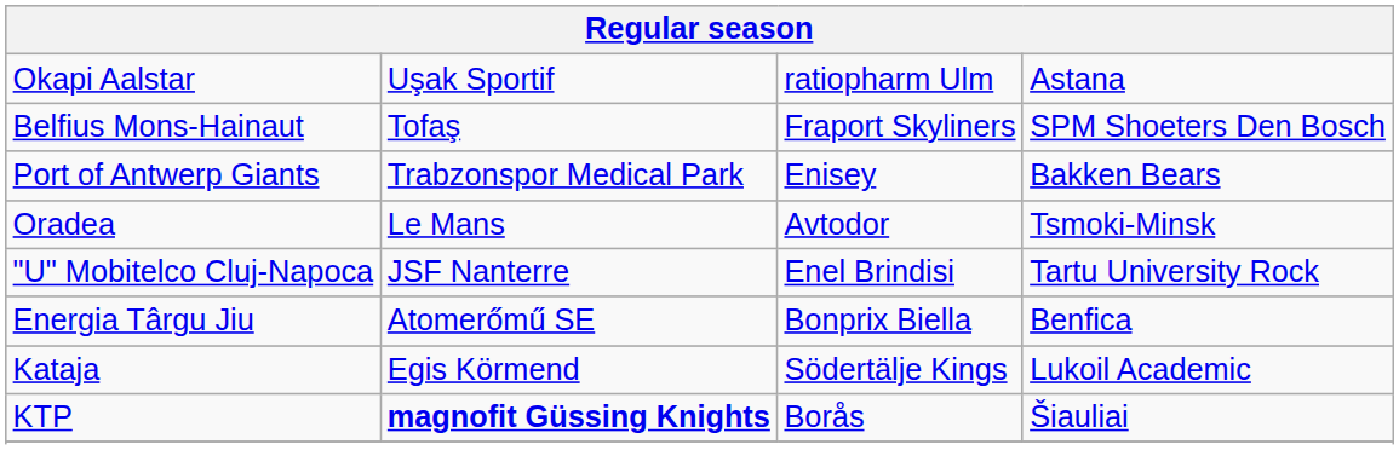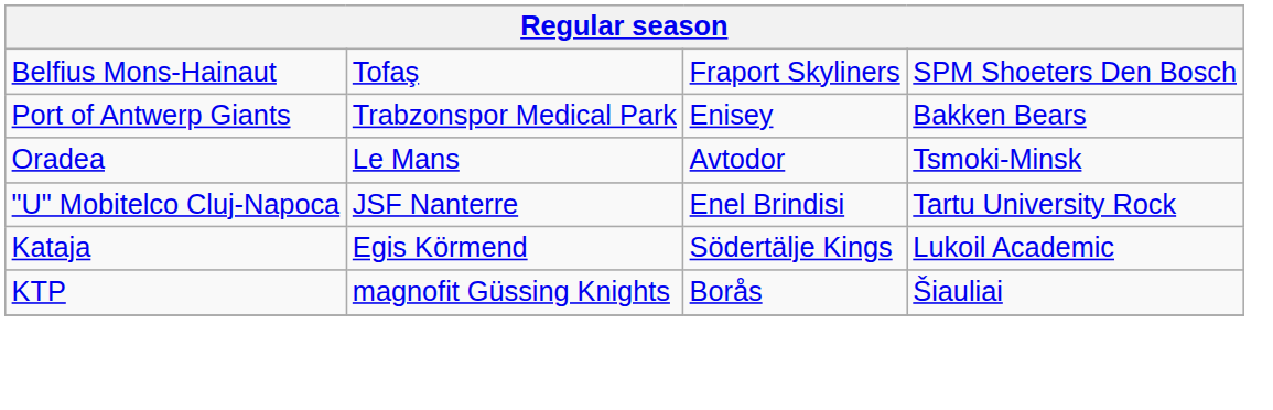 <table class="wikitable" style="white-space: nowrap;">
 <tr>
 <th colspan=4><a href='#'>Regular season</a></th>
-</tr>
-<tr>
-<td width=230> <a href='#'>Okapi Aalstar</a> </td>
-<td width=230> <a href='#'>Uşak Sportif</a> </td>
-<td width=230> <a href='#'>ratiopharm Ulm</a> </td>
-<td width=230> <a href='#'>Astana</a> </td>
 </tr>
 <tr>
 <td width=230> <a href='#'>Belfius Mons-Hainaut</a> </td>
 <td width=230> <a href='#'>Tofaş</a> </td>
 <td width=230> <a href='#'>Fraport Skyliners</a> </td>
 <td width=230> <a href='#'>SPM Shoeters Den Bosch</a> </td>
 </tr>
 <tr>
 <td width=230> <a href='#'>Port of Antwerp Giants</a> </td>
 <td width=230> <a href='#'>Trabzonspor Medical Park</a> </td>
 <td width=230> <a href='#'>Enisey</a> </td>
 <td width=230> <a href='#'>Bakken Bears</a> </td>
 </tr>
 <tr>
 <td width=230> <a href='#'>Oradea</a> </td>
 <td width=230> <a href='#'>Le Mans</a> </td>
 <td width=230> <a href='#'>Avtodor</a>  </td>
 <td width=230> <a href='#'>Tsmoki-Minsk</a> </td>
 </tr>
 <tr>
 <td width=230> <a href='#'>"U" Mobitelco Cluj-Napoca</a> </td>
 <td width=230> <a href='#'>JSF Nanterre</a> </td>
 <td width=230> <a href='#'>Enel Brindisi</a> </td>
 <td width=230> <a href='#'>Tartu University Rock</a> </td>
 </tr>
 <tr>
-<td width=230> <a href='#'>Energia Târgu Jiu</a> </td>
-<td width=230> <a href='#'>Atomerőmű SE</a> </td>
-<td width=230> <a href='#'>Bonprix Biella</a>  </td>
-<td width=230> <a href='#'>Benfica</a> </td>
-</tr>
-<tr>
 <td width=230> <a href='#'>Kataja</a> </td>
 <td width=230> <a href='#'>Egis Körmend</a> </td>
 <td width=230> <a href='#'>Södertälje Kings</a> </td>
 <td width=230> <a href='#'>Lukoil Academic</a> </td>
 </tr>
 <tr>
 <td width=230> <a href='#'>KTP</a> </td>
-<td width=230><strong> <a href='#'>magnofit Güssing Knights</a> </strong></td>
+<td width=230> <a href='#'>magnofit Güssing Knights</a> </td>
 <td width=230> <a href='#'>Borås</a> </td>
 <td width=230> <a href='#'>Šiauliai</a> </td>
 </tr>
 <tr>
 </tr>
 <tr>
 </tr>
 </table>
